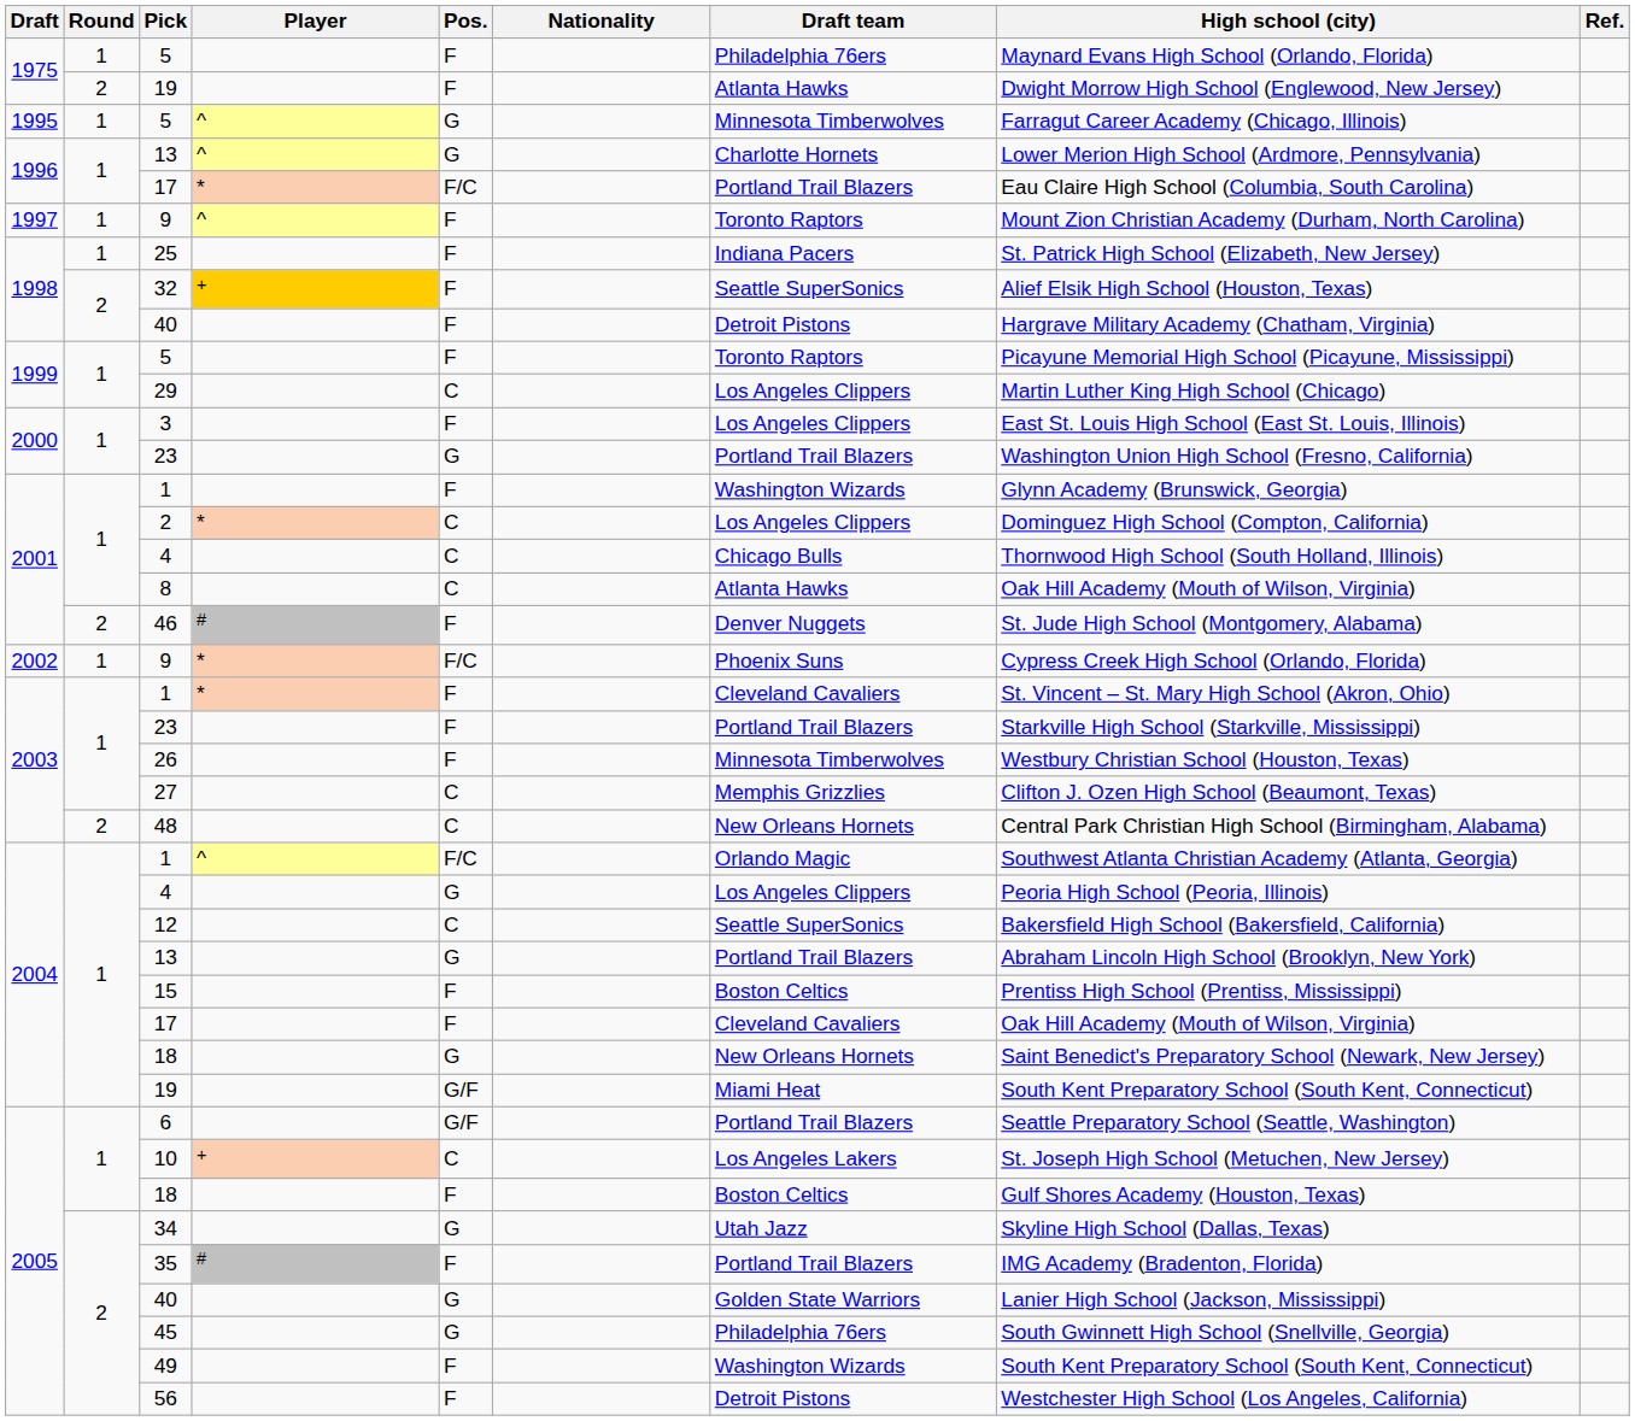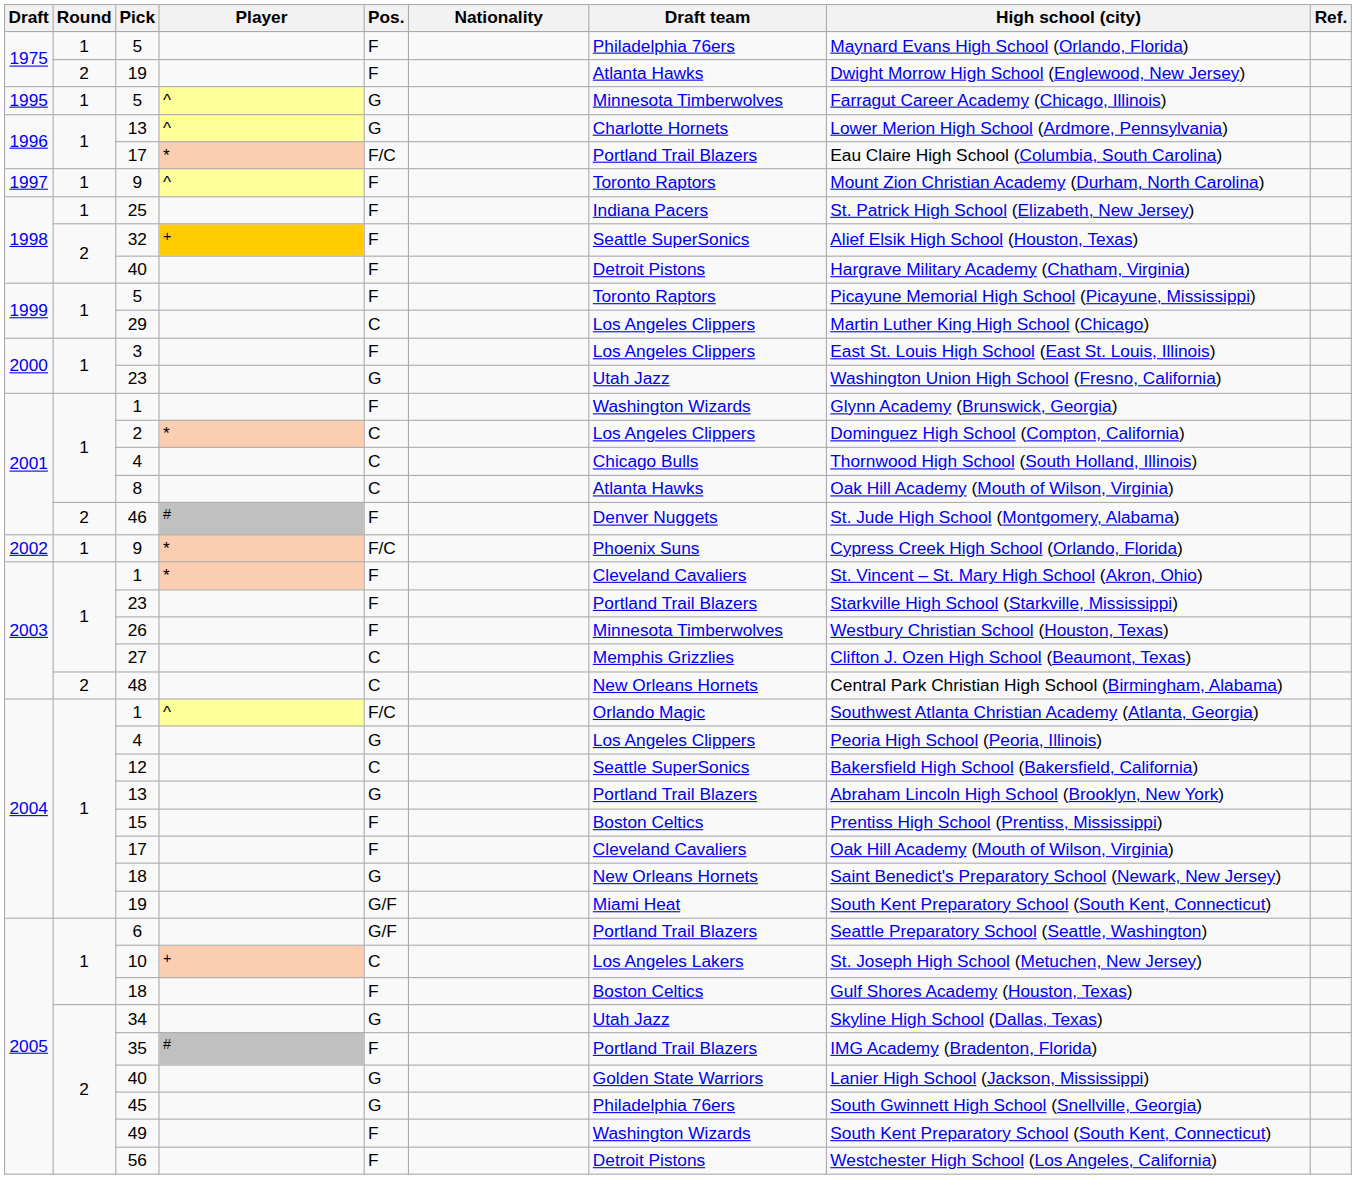 <table class="wikitable sortable">
 <tr>
 <th width="1%">Draft</th>
 <th width="1%">Round</th>
 <th width="1%">Pick</th>
 <th width="18%">Player</th>
 <th width="1%">Pos.</th>
 <th width="15%">Nationality</th>
 <th width="20%">Draft team</th>
 <th width="45%">High school (city)</th>
 <th class="unsortable" width="1%">Ref.</th>
 </tr>
 <tr>
 <td rowspan="2" align="center"><a href='#'>1975</a></td>
 <td align=center>1</td>
 <td align=center>5</td>
 <td></td>
 <td>F</td>
 <td></td>
 <td><a href='#'>Philadelphia 76ers</a></td>
 <td><a href='#'>Maynard Evans High School</a> (<a href='#'>Orlando, Florida</a>)</td>
 <td align=center></td>
 </tr>
 <tr>
 <td align=center>2</td>
 <td align=center>19</td>
 <td></td>
 <td>F</td>
 <td></td>
 <td><a href='#'>Atlanta Hawks</a></td>
 <td><a href='#'>Dwight Morrow High School</a> (<a href='#'>Englewood, New Jersey</a>)</td>
 <td align=center></td>
 </tr>
 <tr>
 <td align=center><a href='#'>1995</a></td>
 <td align=center>1</td>
 <td align=center>5</td>
 <td bgcolor="#FFFF99">^</td>
 <td>G</td>
 <td></td>
 <td><a href='#'>Minnesota Timberwolves</a></td>
 <td><a href='#'>Farragut Career Academy</a> (<a href='#'>Chicago, Illinois</a>)</td>
 <td align=center></td>
 </tr>
 <tr>
 <td rowspan="2" align="center"><a href='#'>1996</a></td>
 <td rowspan="2" align="center">1</td>
 <td align=center>13</td>
 <td bgcolor="#FFFF99">^</td>
 <td>G</td>
 <td></td>
 <td><a href='#'>Charlotte Hornets</a></td>
 <td><a href='#'>Lower Merion High School</a> (<a href='#'>Ardmore, Pennsylvania</a>)</td>
 <td align=center></td>
 </tr>
 <tr>
 <td align=center>17</td>
 <td bgcolor="#FBCEB1">*</td>
 <td>F/C</td>
 <td></td>
 <td><a href='#'>Portland Trail Blazers</a></td>
 <td>Eau Claire High School (<a href='#'>Columbia, South Carolina</a>)</td>
 <td align=center></td>
 </tr>
 <tr>
 <td align=center><a href='#'>1997</a></td>
 <td align=center>1</td>
 <td align=center>9</td>
 <td bgcolor="#FFFF99">^</td>
 <td>F</td>
 <td></td>
 <td><a href='#'>Toronto Raptors</a></td>
 <td><a href='#'>Mount Zion Christian Academy</a> (<a href='#'>Durham, North Carolina</a>)</td>
 <td align=center></td>
 </tr>
 <tr>
 <td rowspan="3" align="center"><a href='#'>1998</a></td>
 <td align=center>1</td>
 <td align=center>25</td>
 <td></td>
 <td>F</td>
 <td></td>
 <td><a href='#'>Indiana Pacers</a></td>
 <td><a href='#'>St. Patrick High School</a> (<a href='#'>Elizabeth, New Jersey</a>)</td>
 <td align=center></td>
 </tr>
 <tr>
 <td rowspan="2" align="center">2</td>
 <td align=center>32</td>
 <td bgcolor="#FFCC00"><sup>+</sup></td>
 <td>F</td>
 <td></td>
 <td><a href='#'>Seattle SuperSonics</a></td>
 <td><a href='#'>Alief Elsik High School</a> (<a href='#'>Houston, Texas</a>)</td>
 <td align=center></td>
 </tr>
 <tr>
 <td align=center>40</td>
 <td></td>
 <td>F</td>
 <td></td>
 <td><a href='#'>Detroit Pistons</a></td>
 <td><a href='#'>Hargrave Military Academy</a> (<a href='#'>Chatham, Virginia</a>)</td>
 <td align=center></td>
 </tr>
 <tr>
 <td rowspan="2" align="center"><a href='#'>1999</a></td>
 <td rowspan="2" align="center">1</td>
 <td align=center>5</td>
 <td></td>
 <td>F</td>
 <td></td>
 <td><a href='#'>Toronto Raptors</a></td>
 <td><a href='#'>Picayune Memorial High School</a> (<a href='#'>Picayune, Mississippi</a>)</td>
 <td align=center></td>
 </tr>
 <tr>
 <td align=center>29</td>
 <td></td>
 <td>C</td>
 <td></td>
 <td><a href='#'>Los Angeles Clippers</a></td>
 <td><a href='#'>Martin Luther King High School</a> (<a href='#'>Chicago</a>)</td>
 <td align=center></td>
 </tr>
 <tr>
 <td rowspan="2" align="center"><a href='#'>2000</a></td>
 <td rowspan="2" align="center">1</td>
 <td align=center>3</td>
 <td></td>
 <td>F</td>
 <td></td>
 <td><a href='#'>Los Angeles Clippers</a></td>
 <td><a href='#'>East St. Louis High School</a> (<a href='#'>East St. Louis, Illinois</a>)</td>
 <td align=center></td>
 </tr>
 <tr>
 <td align=center>23</td>
 <td></td>
 <td>G</td>
 <td></td>
-<td><a href='#'>Portland Trail Blazers</a></td>
+<td><a href='#'>Utah Jazz</a></td>
 <td><a href='#'>Washington Union High School</a> (<a href='#'>Fresno, California</a>)</td>
 <td align=center></td>
 </tr>
 <tr>
 <td rowspan="5" align="center"><a href='#'>2001</a></td>
 <td rowspan="4" align="center">1</td>
 <td align=center>1</td>
 <td></td>
 <td>F</td>
 <td></td>
 <td><a href='#'>Washington Wizards</a></td>
 <td><a href='#'>Glynn Academy</a> (<a href='#'>Brunswick, Georgia</a>)</td>
 <td align=center></td>
 </tr>
 <tr>
 <td align=center>2</td>
 <td bgcolor="#FBCEB1">*</td>
 <td>C</td>
 <td></td>
 <td><a href='#'>Los Angeles Clippers</a></td>
 <td><a href='#'>Dominguez High School</a> (<a href='#'>Compton, California</a>)</td>
 <td align=center></td>
 </tr>
 <tr>
 <td align=center>4</td>
 <td></td>
 <td>C</td>
 <td></td>
 <td><a href='#'>Chicago Bulls</a></td>
 <td><a href='#'>Thornwood High School</a> (<a href='#'>South Holland, Illinois</a>)</td>
 <td align=center></td>
 </tr>
 <tr>
 <td align=center>8</td>
 <td></td>
 <td>C</td>
 <td></td>
 <td><a href='#'>Atlanta Hawks</a></td>
 <td><a href='#'>Oak Hill Academy</a> (<a href='#'>Mouth of Wilson, Virginia</a>)</td>
 <td align=center></td>
 </tr>
 <tr>
 <td align=center>2</td>
 <td align=center>46</td>
 <td bgcolor="#C0C0C0"><sup>#</sup></td>
 <td>F</td>
 <td></td>
 <td><a href='#'>Denver Nuggets</a></td>
 <td><a href='#'>St. Jude High School</a> (<a href='#'>Montgomery, Alabama</a>)</td>
 <td align=center></td>
 </tr>
 <tr>
 <td align=center><a href='#'>2002</a></td>
 <td align=center>1</td>
 <td align=center>9</td>
 <td bgcolor="#FBCEB1">*</td>
 <td>F/C</td>
 <td></td>
 <td><a href='#'>Phoenix Suns</a></td>
 <td><a href='#'>Cypress Creek High School</a> (<a href='#'>Orlando, Florida</a>)</td>
 <td align=center></td>
 </tr>
 <tr>
 <td rowspan="5" align="center"><a href='#'>2003</a></td>
 <td rowspan="4" align="center">1</td>
 <td align=center>1</td>
 <td bgcolor="#FBCEB1">*</td>
 <td>F</td>
 <td></td>
 <td><a href='#'>Cleveland Cavaliers</a></td>
 <td><a href='#'>St. Vincent – St. Mary High School</a> (<a href='#'>Akron, Ohio</a>)</td>
 <td align=center></td>
 </tr>
 <tr>
 <td align=center>23</td>
 <td></td>
 <td>F</td>
 <td></td>
 <td><a href='#'>Portland Trail Blazers</a></td>
 <td><a href='#'>Starkville High School</a> (<a href='#'>Starkville, Mississippi</a>)</td>
 <td align=center></td>
 </tr>
 <tr>
 <td align=center>26</td>
 <td></td>
 <td>F</td>
 <td><br></td>
 <td><a href='#'>Minnesota Timberwolves</a></td>
 <td><a href='#'>Westbury Christian School</a> (<a href='#'>Houston, Texas</a>)</td>
 <td align=center></td>
 </tr>
 <tr>
 <td align=center>27</td>
 <td></td>
 <td>C</td>
 <td></td>
 <td><a href='#'>Memphis Grizzlies</a></td>
 <td><a href='#'>Clifton J. Ozen High School</a> (<a href='#'>Beaumont, Texas</a>)</td>
 <td align=center></td>
 </tr>
 <tr>
 <td align=center>2</td>
 <td align=center>48</td>
 <td></td>
 <td>C</td>
 <td></td>
 <td><a href='#'>New Orleans Hornets</a></td>
 <td>Central Park Christian High School (<a href='#'>Birmingham, Alabama</a>)</td>
 <td align=center></td>
 </tr>
 <tr>
 <td rowspan="8" align="center"><a href='#'>2004</a></td>
 <td rowspan="8" align="center">1</td>
 <td align=center>1</td>
 <td bgcolor="#FFFF99">^</td>
 <td>F/C</td>
 <td></td>
 <td><a href='#'>Orlando Magic</a></td>
 <td><a href='#'>Southwest Atlanta Christian Academy</a> (<a href='#'>Atlanta, Georgia</a>)</td>
 <td align=center></td>
 </tr>
 <tr>
 <td align=center>4</td>
 <td></td>
 <td>G</td>
 <td></td>
 <td><a href='#'>Los Angeles Clippers</a></td>
 <td><a href='#'>Peoria High School</a> (<a href='#'>Peoria, Illinois</a>)</td>
 <td align=center></td>
 </tr>
 <tr>
 <td align=center>12</td>
 <td></td>
 <td>C</td>
 <td></td>
 <td><a href='#'>Seattle SuperSonics</a></td>
 <td><a href='#'>Bakersfield High School</a> (<a href='#'>Bakersfield, California</a>)</td>
 <td align=center></td>
 </tr>
 <tr>
 <td align=center>13</td>
 <td></td>
 <td>G</td>
 <td></td>
 <td><a href='#'>Portland Trail Blazers</a></td>
 <td><a href='#'>Abraham Lincoln High School</a> (<a href='#'>Brooklyn, New York</a>)</td>
 <td align=center></td>
 </tr>
 <tr>
 <td align=center>15</td>
 <td></td>
 <td>F</td>
 <td></td>
 <td><a href='#'>Boston Celtics</a></td>
 <td><a href='#'>Prentiss High School</a> (<a href='#'>Prentiss, Mississippi</a>)</td>
 <td align=center></td>
 </tr>
 <tr>
 <td align=center>17</td>
 <td></td>
 <td>F</td>
 <td></td>
 <td><a href='#'>Cleveland Cavaliers</a></td>
 <td><a href='#'>Oak Hill Academy</a> (<a href='#'>Mouth of Wilson, Virginia</a>)</td>
 <td align=center></td>
 </tr>
 <tr>
 <td align=center>18</td>
 <td></td>
 <td>G</td>
 <td></td>
 <td><a href='#'>New Orleans Hornets</a></td>
 <td><a href='#'>Saint Benedict's Preparatory School</a> (<a href='#'>Newark, New Jersey</a>)</td>
 <td align=center></td>
 </tr>
 <tr>
 <td align=center>19</td>
 <td></td>
 <td>G/F</td>
 <td></td>
 <td><a href='#'>Miami Heat</a></td>
 <td><a href='#'>South Kent Preparatory School</a> (<a href='#'>South Kent, Connecticut</a>)</td>
 <td align=center></td>
 </tr>
 <tr>
 <td rowspan="9" align="center"><a href='#'>2005</a></td>
 <td rowspan="3" align="center">1</td>
 <td align=center>6</td>
 <td></td>
 <td>G/F</td>
 <td></td>
 <td><a href='#'>Portland Trail Blazers</a></td>
 <td><a href='#'>Seattle Preparatory School</a> (<a href='#'>Seattle, Washington</a>)</td>
 <td align=center></td>
 </tr>
 <tr>
 <td align=center>10</td>
 <td bgcolor="#FBCEB1"><sup>+</sup></td>
 <td>C</td>
 <td></td>
 <td><a href='#'>Los Angeles Lakers</a></td>
 <td><a href='#'>St. Joseph High School</a> (<a href='#'>Metuchen, New Jersey</a>)</td>
 <td align=center></td>
 </tr>
 <tr>
 <td align=center>18</td>
 <td></td>
 <td>F</td>
 <td></td>
 <td><a href='#'>Boston Celtics</a></td>
 <td><a href='#'>Gulf Shores Academy</a> (<a href='#'>Houston, Texas</a>)</td>
 <td align=center></td>
 </tr>
 <tr>
 <td rowspan="6" align="center">2</td>
 <td align=center>34</td>
 <td></td>
 <td>G</td>
 <td></td>
 <td><a href='#'>Utah Jazz</a></td>
 <td><a href='#'>Skyline High School</a> (<a href='#'>Dallas, Texas</a>)</td>
 <td align=center></td>
 </tr>
 <tr>
 <td align=center>35</td>
 <td bgcolor="#C0C0C0"><sup>#</sup></td>
 <td>F</td>
 <td></td>
 <td><a href='#'>Portland Trail Blazers</a></td>
 <td><a href='#'>IMG Academy</a> (<a href='#'>Bradenton, Florida</a>)</td>
 <td align=center></td>
 </tr>
 <tr>
 <td align=center>40</td>
 <td></td>
 <td>G</td>
 <td></td>
 <td><a href='#'>Golden State Warriors</a></td>
 <td><a href='#'>Lanier High School</a> (<a href='#'>Jackson, Mississippi</a>)</td>
 <td align=center></td>
 </tr>
 <tr>
 <td align=center>45</td>
 <td></td>
 <td>G</td>
 <td></td>
 <td><a href='#'>Philadelphia 76ers</a></td>
 <td><a href='#'>South Gwinnett High School</a> (<a href='#'>Snellville, Georgia</a>)</td>
 <td align=center></td>
 </tr>
 <tr>
 <td align=center>49</td>
 <td></td>
 <td>F</td>
 <td><br></td>
 <td><a href='#'>Washington Wizards</a></td>
 <td><a href='#'>South Kent Preparatory School</a> (<a href='#'>South Kent, Connecticut</a>)</td>
 <td align=center></td>
 </tr>
 <tr>
 <td align=center>56</td>
 <td></td>
 <td>F</td>
 <td></td>
 <td><a href='#'>Detroit Pistons</a></td>
 <td><a href='#'>Westchester High School</a> (<a href='#'>Los Angeles, California</a>)</td>
 <td align=center></td>
 </tr>
 </table>
